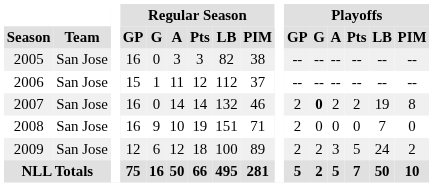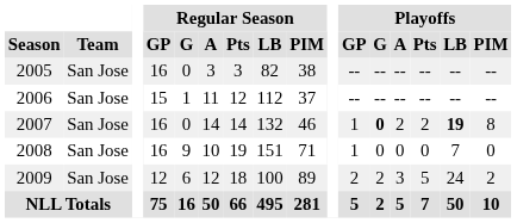 <table BORDER="0" CELLPADDING="3" CELLSPACING="0">
 <tr ALIGN="center" bgcolor="#e0e0e0">
 <th colspan="2" bgcolor="#ffffff"> </th>
 <th rowspan="99" bgcolor="#ffffff"> </th>
 <th colspan="6">Regular Season</th>
 <th rowspan="99" bgcolor="#ffffff"> </th>
 <th colspan="6">Playoffs</th>
 </tr>
 <tr ALIGN="center" bgcolor="#e0e0e0">
 <th>Season</th>
 <th>Team</th>
 <th>GP</th>
 <th>G</th>
 <th>A</th>
 <th>Pts</th>
 <th>LB</th>
 <th>PIM</th>
 <th>GP</th>
 <th>G</th>
 <th>A</th>
 <th>Pts</th>
 <th>LB</th>
 <th>PIM</th>
 </tr>
 <tr ALIGN="center" bgcolor="#f0f0f0">
 <td>2005</td>
 <td>San Jose</td>
 <td>16</td>
 <td>0</td>
 <td>3</td>
 <td>3</td>
 <td>82</td>
 <td>38</td>
 <td>--</td>
 <td>--</td>
 <td>--</td>
 <td>--</td>
 <td>--</td>
 <td>--</td>
 </tr>
 <tr ALIGN="center">
 <td>2006</td>
 <td>San Jose</td>
 <td>15</td>
 <td>1</td>
 <td>11</td>
 <td>12</td>
 <td>112</td>
 <td>37</td>
 <td>--</td>
 <td>--</td>
 <td>--</td>
 <td>--</td>
 <td>--</td>
 <td>--</td>
 </tr>
 <tr ALIGN="center" bgcolor="#f0f0f0">
 <td>2007</td>
 <td>San Jose</td>
 <td>16</td>
 <td>0</td>
 <td>14</td>
 <td>14</td>
 <td>132</td>
 <td>46</td>
-<td>2</td>
+<td>1</td>
 <td><strong>0</strong></td>
 <td>2</td>
 <td>2</td>
-<td>19</td>
+<td><strong>19</strong></td>
 <td>8</td>
 </tr>
 <tr ALIGN="center">
 <td>2008</td>
 <td>San Jose</td>
 <td>16</td>
 <td>9</td>
 <td>10</td>
 <td>19</td>
 <td>151</td>
 <td>71</td>
-<td>2</td>
+<td>1</td>
 <td>0</td>
 <td>0</td>
 <td>0</td>
 <td>7</td>
 <td>0</td>
 </tr>
 <tr ALIGN="center" bgcolor="#f0f0f0">
 <td>2009</td>
 <td>San Jose</td>
 <td>12</td>
 <td>6</td>
 <td>12</td>
 <td>18</td>
 <td>100</td>
 <td>89</td>
 <td>2</td>
 <td>2</td>
 <td>3</td>
 <td>5</td>
 <td>24</td>
 <td>2</td>
 </tr>
 <tr ALIGN="center" bgcolor="#e0e0e0">
 <th colspan="2">NLL Totals</th>
 <th>75</th>
 <th>16</th>
 <th>50</th>
 <th>66</th>
 <th>495</th>
 <th>281</th>
 <th>5</th>
 <th>2</th>
 <th>5</th>
 <th>7</th>
 <th>50</th>
 <th>10</th>
 </tr>
 </table>
